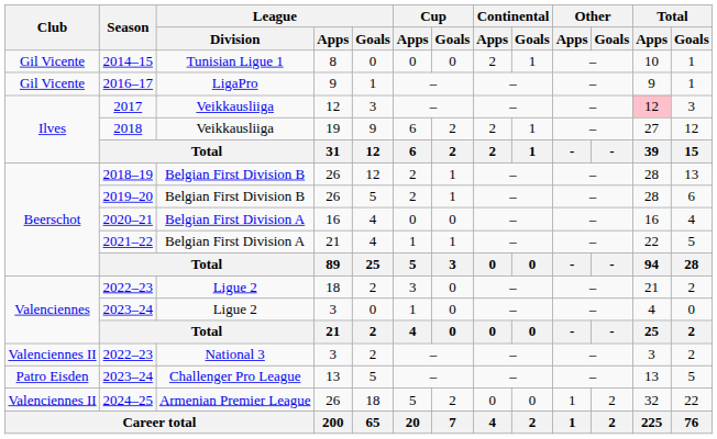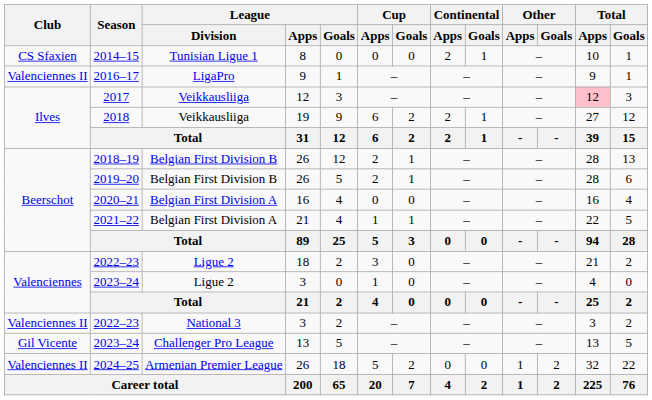 <table class="wikitable" style="text-align:center">
 <tr>
 <th rowspan="2">Club</th>
 <th rowspan="2">Season</th>
 <th colspan="3">League</th>
 <th colspan="2">Cup</th>
 <th colspan="2">Continental</th>
 <th colspan="2">Other</th>
 <th colspan="2">Total</th>
 </tr>
 <tr>
 <th>Division</th>
 <th>Apps</th>
 <th>Goals</th>
 <th>Apps</th>
 <th>Goals</th>
 <th>Apps</th>
 <th>Goals</th>
 <th>Apps</th>
 <th>Goals</th>
 <th>Apps</th>
 <th>Goals</th>
 </tr>
 <tr>
-<td><a href='#'>Gil Vicente</a></td>
+<td><a href='#'>CS Sfaxien</a></td>
 <td><a href='#'>2014–15</a></td>
 <td><a href='#'>Tunisian Ligue 1</a></td>
 <td>8</td>
 <td>0</td>
 <td>0</td>
 <td>0</td>
 <td>2</td>
 <td>1</td>
 <td colspan=2>–</td>
 <td>10</td>
 <td>1</td>
 </tr>
 <tr>
-<td><a href='#'>Gil Vicente</a></td>
+<td><a href='#'>Valenciennes II</a></td>
 <td><a href='#'>2016–17</a></td>
 <td><a href='#'>LigaPro</a></td>
 <td>9</td>
 <td>1</td>
 <td colspan=2>–</td>
 <td colspan=2>–</td>
 <td colspan=2>–</td>
 <td>9</td>
 <td>1</td>
 </tr>
 <tr>
 <td rowspan=3><a href='#'>Ilves</a></td>
 <td><a href='#'>2017</a></td>
 <td><a href='#'>Veikkausliiga</a></td>
 <td>12</td>
 <td>3</td>
 <td colspan=2>–</td>
 <td colspan=2>–</td>
 <td colspan=2>–</td>
 <td style="background: pink;">12</td>
 <td>3</td>
 </tr>
 <tr>
 <td><a href='#'>2018</a></td>
 <td>Veikkausliiga</td>
 <td>19</td>
 <td>9</td>
 <td>6</td>
 <td>2</td>
 <td>2</td>
 <td>1</td>
 <td colspan=2>–</td>
 <td>27</td>
 <td>12</td>
 </tr>
 <tr>
 <th colspan=2>Total</th>
 <th>31</th>
 <th>12</th>
 <th>6</th>
 <th>2</th>
 <th>2</th>
 <th>1</th>
 <th>-</th>
 <th>-</th>
 <th>39</th>
 <th>15</th>
 </tr>
 <tr>
 <td rowspan=5><a href='#'>Beerschot</a></td>
 <td><a href='#'>2018–19</a></td>
 <td><a href='#'>Belgian First Division B</a></td>
 <td>26</td>
 <td>12</td>
 <td>2</td>
 <td>1</td>
 <td colspan=2>–</td>
 <td colspan=2>–</td>
 <td>28</td>
 <td>13</td>
 </tr>
 <tr>
 <td><a href='#'>2019–20</a></td>
 <td>Belgian First Division B</td>
 <td>26</td>
 <td>5</td>
 <td>2</td>
 <td>1</td>
 <td colspan=2>–</td>
 <td colspan=2>–</td>
 <td>28</td>
 <td>6</td>
 </tr>
 <tr>
 <td><a href='#'>2020–21</a></td>
 <td><a href='#'>Belgian First Division A</a></td>
 <td>16</td>
 <td>4</td>
 <td>0</td>
 <td>0</td>
 <td colspan=2>–</td>
 <td colspan=2>–</td>
 <td>16</td>
 <td>4</td>
 </tr>
 <tr>
 <td><a href='#'>2021–22</a></td>
 <td>Belgian First Division A</td>
 <td>21</td>
 <td>4</td>
 <td>1</td>
 <td>1</td>
 <td colspan=2>–</td>
 <td colspan=2>–</td>
 <td>22</td>
 <td>5</td>
 </tr>
 <tr>
 <th colspan=2>Total</th>
 <th>89</th>
 <th>25</th>
 <th>5</th>
 <th>3</th>
 <th>0</th>
 <th>0</th>
 <th>-</th>
 <th>-</th>
 <th>94</th>
 <th>28</th>
 </tr>
 <tr>
 <td rowspan=3><a href='#'>Valenciennes</a></td>
 <td><a href='#'>2022–23</a></td>
 <td><a href='#'>Ligue 2</a></td>
 <td>18</td>
 <td>2</td>
 <td>3</td>
 <td>0</td>
 <td colspan=2>–</td>
 <td colspan=2>–</td>
 <td>21</td>
 <td>2</td>
 </tr>
 <tr>
 <td><a href='#'>2023–24</a></td>
 <td>Ligue 2</td>
 <td>3</td>
 <td>0</td>
 <td>1</td>
 <td>0</td>
 <td colspan=2>–</td>
 <td colspan=2>–</td>
 <td>4</td>
 <td>0</td>
 </tr>
 <tr>
 <th colspan=2>Total</th>
 <th>21</th>
 <th>2</th>
 <th>4</th>
 <th>0</th>
 <th>0</th>
 <th>0</th>
 <th>-</th>
 <th>-</th>
 <th>25</th>
 <th>2</th>
 </tr>
 <tr>
 <td><a href='#'>Valenciennes II</a></td>
 <td><a href='#'>2022–23</a></td>
 <td><a href='#'>National 3</a></td>
 <td>3</td>
 <td>2</td>
 <td colspan=2>–</td>
 <td colspan=2>–</td>
 <td colspan=2>–</td>
 <td>3</td>
 <td>2</td>
 </tr>
 <tr>
-<td><a href='#'>Patro Eisden</a></td>
+<td><a href='#'>Gil Vicente</a></td>
 <td><a href='#'>2023–24</a></td>
 <td><a href='#'>Challenger Pro League</a></td>
 <td>13</td>
 <td>5</td>
 <td colspan=2>–</td>
 <td colspan=2>–</td>
 <td colspan=2>–</td>
 <td>13</td>
 <td>5</td>
 </tr>
 <tr>
 <td><a href='#'>Valenciennes II</a></td>
 <td><a href='#'>2024–25</a></td>
 <td><a href='#'>Armenian Premier League</a></td>
 <td>26</td>
 <td>18</td>
 <td>5</td>
 <td>2</td>
 <td>0</td>
 <td>0</td>
 <td>1</td>
 <td>2</td>
 <td>32</td>
 <td>22</td>
 </tr>
 <tr>
 <th colspan="3">Career total</th>
 <th>200</th>
 <th>65</th>
 <th>20</th>
 <th>7</th>
 <th>4</th>
 <th>2</th>
 <th>1</th>
 <th>2</th>
 <th>225</th>
 <th>76</th>
 </tr>
 </table>
